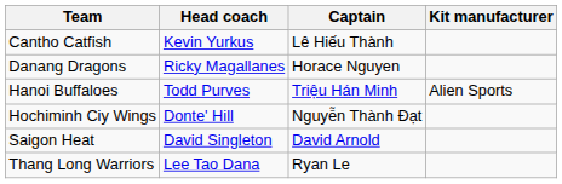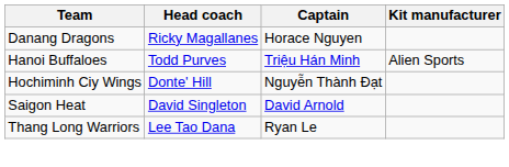 <table class="wikitable sortable">
 <tr>
 <th>Team</th>
 <th>Head coach</th>
 <th>Captain</th>
 <th>Kit manufacturer</th>
-</tr>
-<tr>
-<td>Cantho Catfish</td>
-<td> <a href='#'>Kevin Yurkus</a></td>
-<td> Lê Hiếu Thành</td>
-<td></td>
 </tr>
 <tr>
 <td>Danang Dragons</td>
 <td> <a href='#'>Ricky Magallanes</a></td>
 <td> Horace Nguyen</td>
 <td></td>
 </tr>
 <tr>
 <td>Hanoi Buffaloes</td>
 <td> <a href='#'>Todd Purves</a></td>
 <td> <a href='#'>Triệu Hán Minh</a></td>
 <td>Alien Sports</td>
 </tr>
 <tr>
 <td>Hochiminh Ciy Wings</td>
 <td> <a href='#'>Donte' Hill</a></td>
 <td> Nguyễn Thành Đạt</td>
 <td></td>
 </tr>
 <tr>
 <td>Saigon Heat</td>
 <td> <a href='#'>David Singleton</a></td>
 <td> <a href='#'>David Arnold</a></td>
 <td></td>
 </tr>
 <tr>
 <td>Thang Long Warriors</td>
 <td> <a href='#'>Lee Tao Dana</a></td>
 <td> Ryan Le</td>
 <td></td>
 </tr>
 </table>
